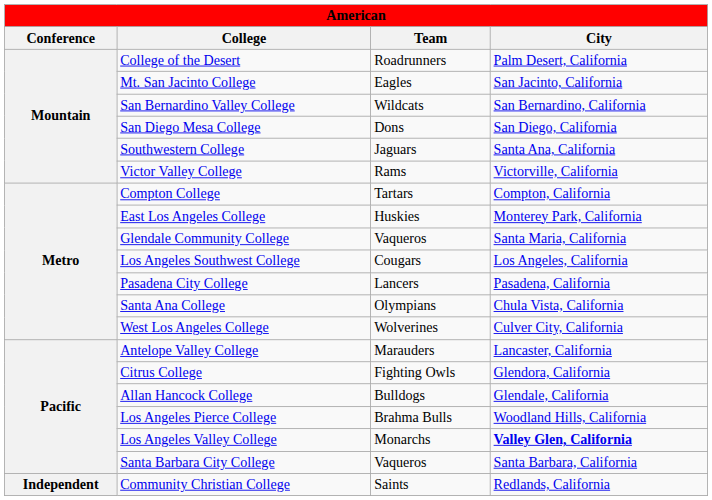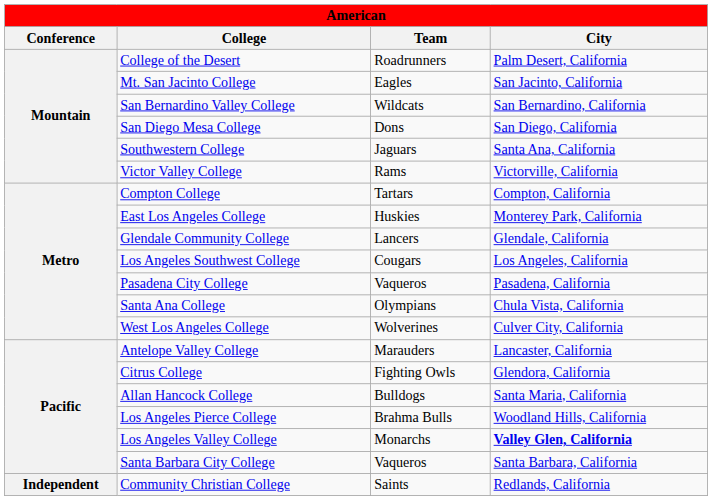 <table class="wikitable sortable" style=width:50em>
 <tr>
 <th style=background-color:Red colspan=4><span>American</span></th>
 </tr>
 <tr>
 <th>Conference</th>
 <th>College</th>
 <th>Team</th>
 <th>City</th>
 </tr>
 <tr>
 <th rowspan=6>Mountain</th>
 <td><a href='#'>College of the Desert</a></td>
 <td>Roadrunners</td>
 <td><a href='#'>Palm Desert, California</a></td>
 </tr>
 <tr>
 <td><a href='#'>Mt. San Jacinto College</a></td>
 <td>Eagles</td>
 <td><a href='#'>San Jacinto, California</a></td>
 </tr>
 <tr>
 <td><a href='#'>San Bernardino Valley College</a></td>
 <td>Wildcats</td>
 <td><a href='#'>San Bernardino, California</a></td>
 </tr>
 <tr>
 <td><a href='#'>San Diego Mesa College</a></td>
 <td>Dons</td>
 <td><a href='#'>San Diego, California</a></td>
 </tr>
 <tr>
 <td><a href='#'>Southwestern College</a></td>
 <td>Jaguars</td>
 <td><a href='#'>Santa Ana, California</a></td>
 </tr>
 <tr>
 <td><a href='#'>Victor Valley College</a></td>
 <td>Rams</td>
 <td><a href='#'>Victorville, California</a></td>
 </tr>
 <tr>
 <th rowspan=7>Metro</th>
 <td><a href='#'>Compton College</a></td>
 <td>Tartars</td>
 <td><a href='#'>Compton, California</a></td>
 </tr>
 <tr>
 <td><a href='#'>East Los Angeles College</a></td>
 <td>Huskies</td>
 <td><a href='#'>Monterey Park, California</a></td>
 </tr>
 <tr>
 <td><a href='#'>Glendale Community College</a></td>
-<td>Vaqueros</td>
-<td><a href='#'>Santa Maria, California</a></td>
+<td>Lancers</td>
+<td><a href='#'>Glendale, California</a></td>
 </tr>
 <tr>
 <td><a href='#'>Los Angeles Southwest College</a></td>
 <td>Cougars</td>
 <td><a href='#'>Los Angeles, California</a></td>
 </tr>
 <tr>
 <td><a href='#'>Pasadena City College</a></td>
-<td>Lancers</td>
+<td>Vaqueros</td>
 <td><a href='#'>Pasadena, California</a></td>
 </tr>
 <tr>
 <td><a href='#'>Santa Ana College</a></td>
 <td>Olympians</td>
 <td><a href='#'>Chula Vista, California</a></td>
 </tr>
 <tr>
 <td><a href='#'>West Los Angeles College</a></td>
 <td>Wolverines</td>
 <td><a href='#'>Culver City, California</a></td>
 </tr>
 <tr>
 <th rowspan=6>Pacific</th>
 <td><a href='#'>Antelope Valley College</a></td>
 <td>Marauders</td>
 <td><a href='#'>Lancaster, California</a></td>
 </tr>
 <tr>
 <td><a href='#'>Citrus College</a></td>
 <td>Fighting Owls</td>
 <td><a href='#'>Glendora, California</a></td>
 </tr>
 <tr>
 <td><a href='#'>Allan Hancock College</a></td>
 <td>Bulldogs</td>
-<td><a href='#'>Glendale, California</a></td>
+<td><a href='#'>Santa Maria, California</a></td>
 </tr>
 <tr>
 <td><a href='#'>Los Angeles Pierce College</a></td>
 <td>Brahma Bulls</td>
 <td><a href='#'>Woodland Hills, California</a></td>
 </tr>
 <tr>
 <td><a href='#'>Los Angeles Valley College</a></td>
 <td>Monarchs</td>
 <td><strong><a href='#'>Valley Glen, California</a></strong></td>
 </tr>
 <tr>
 <td><a href='#'>Santa Barbara City College</a></td>
 <td>Vaqueros</td>
 <td><a href='#'>Santa Barbara, California</a></td>
 </tr>
 <tr>
 <th>Independent</th>
 <td><a href='#'>Community Christian College</a></td>
 <td>Saints</td>
 <td><a href='#'>Redlands, California</a></td>
 </tr>
 </table>
